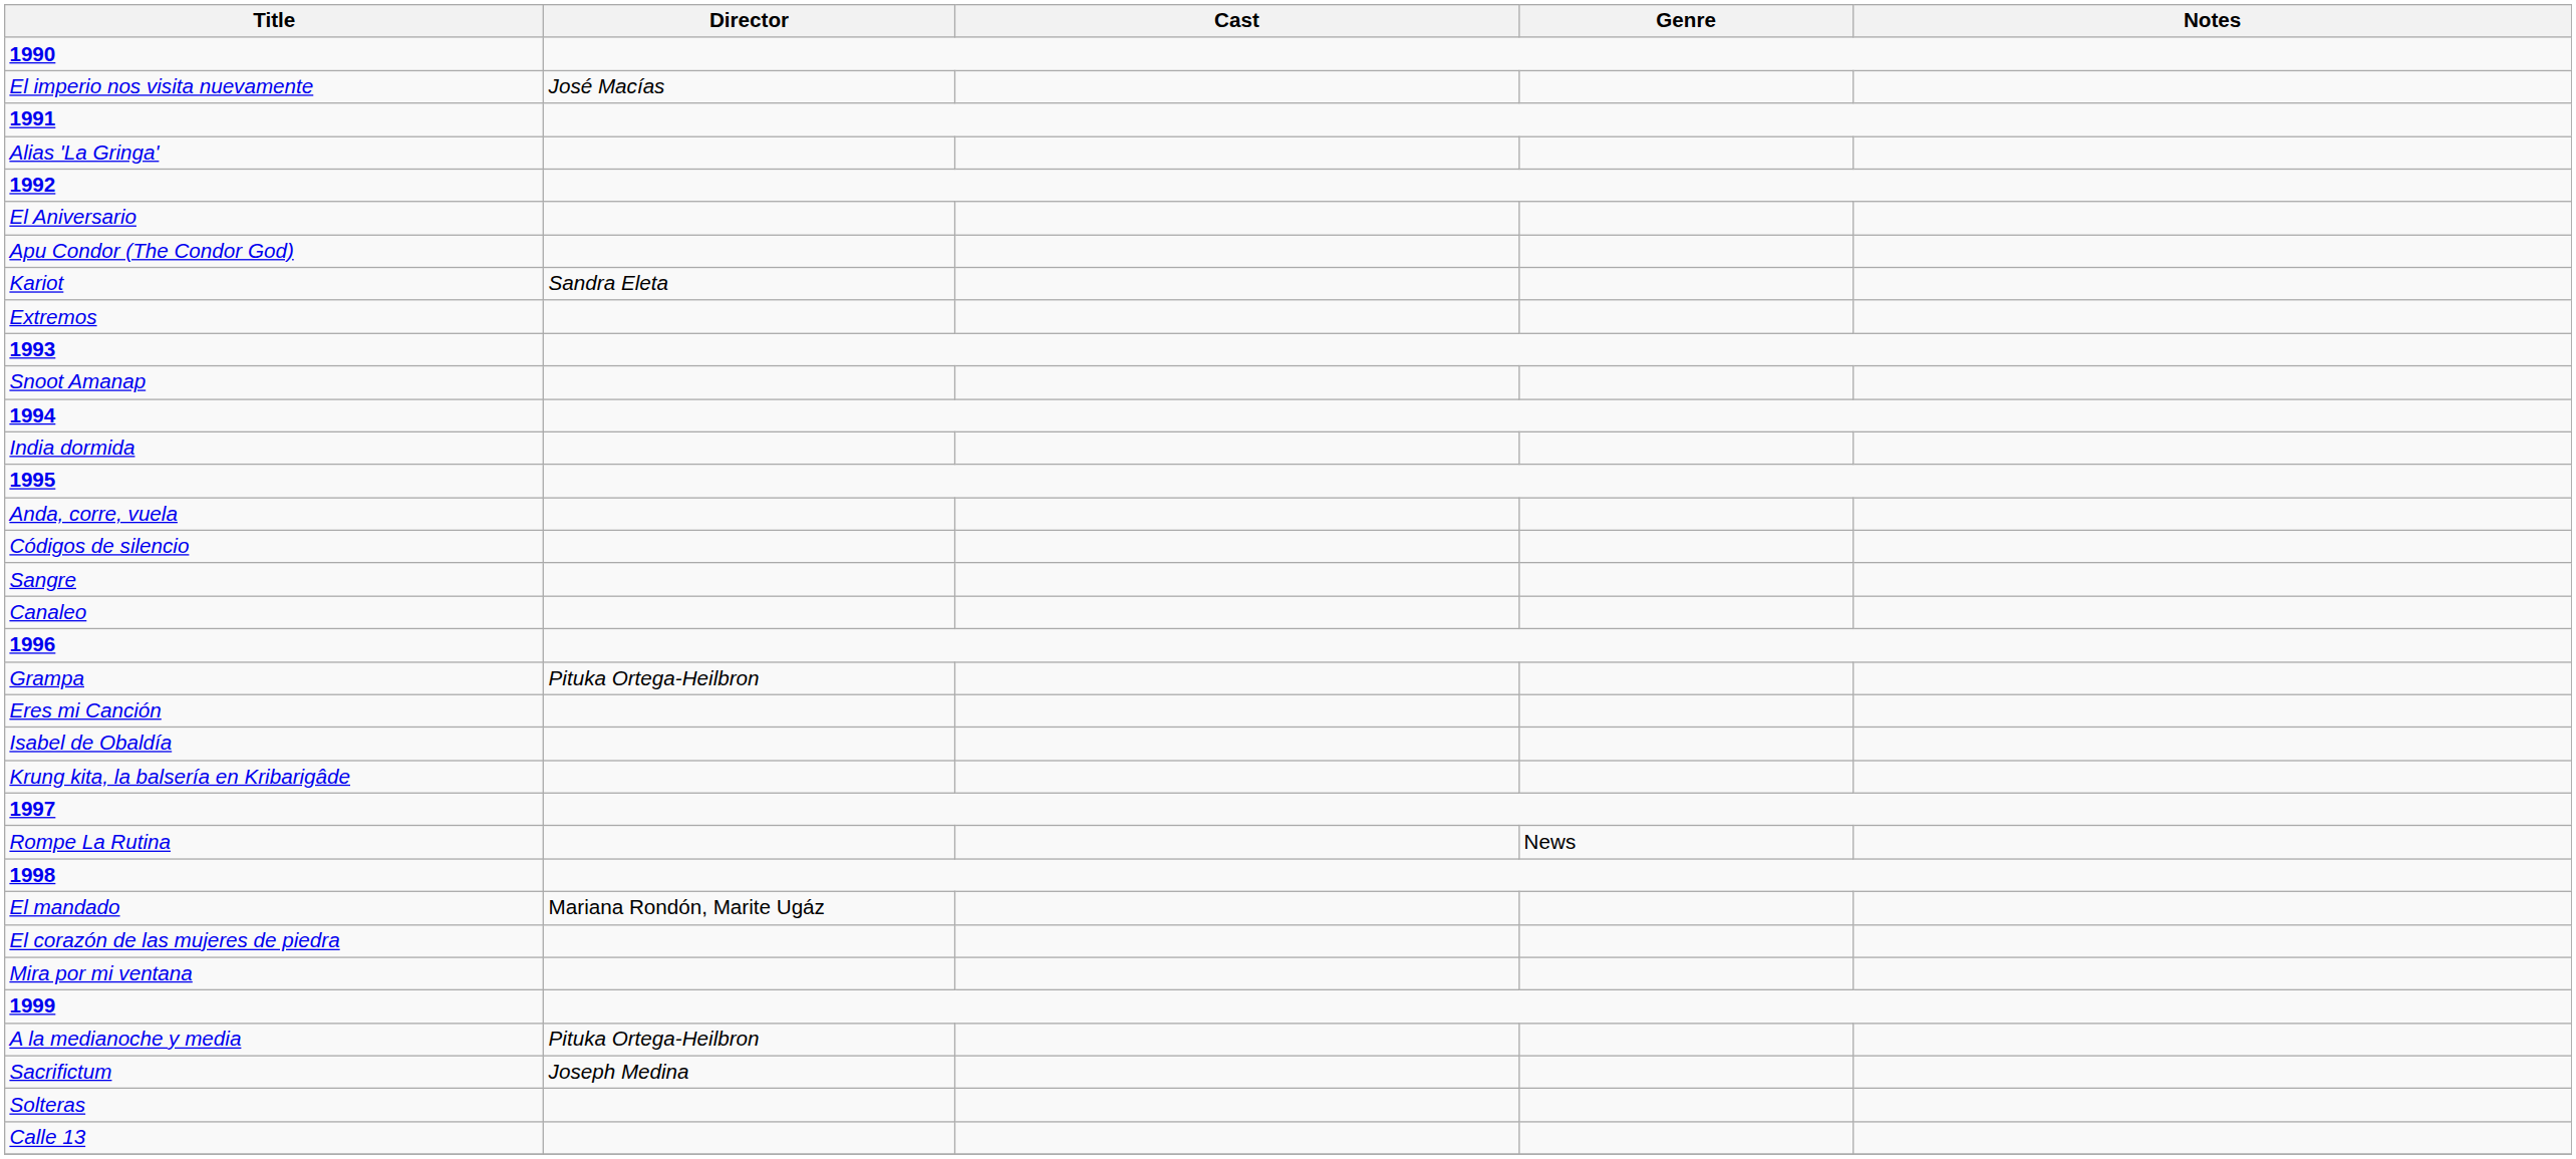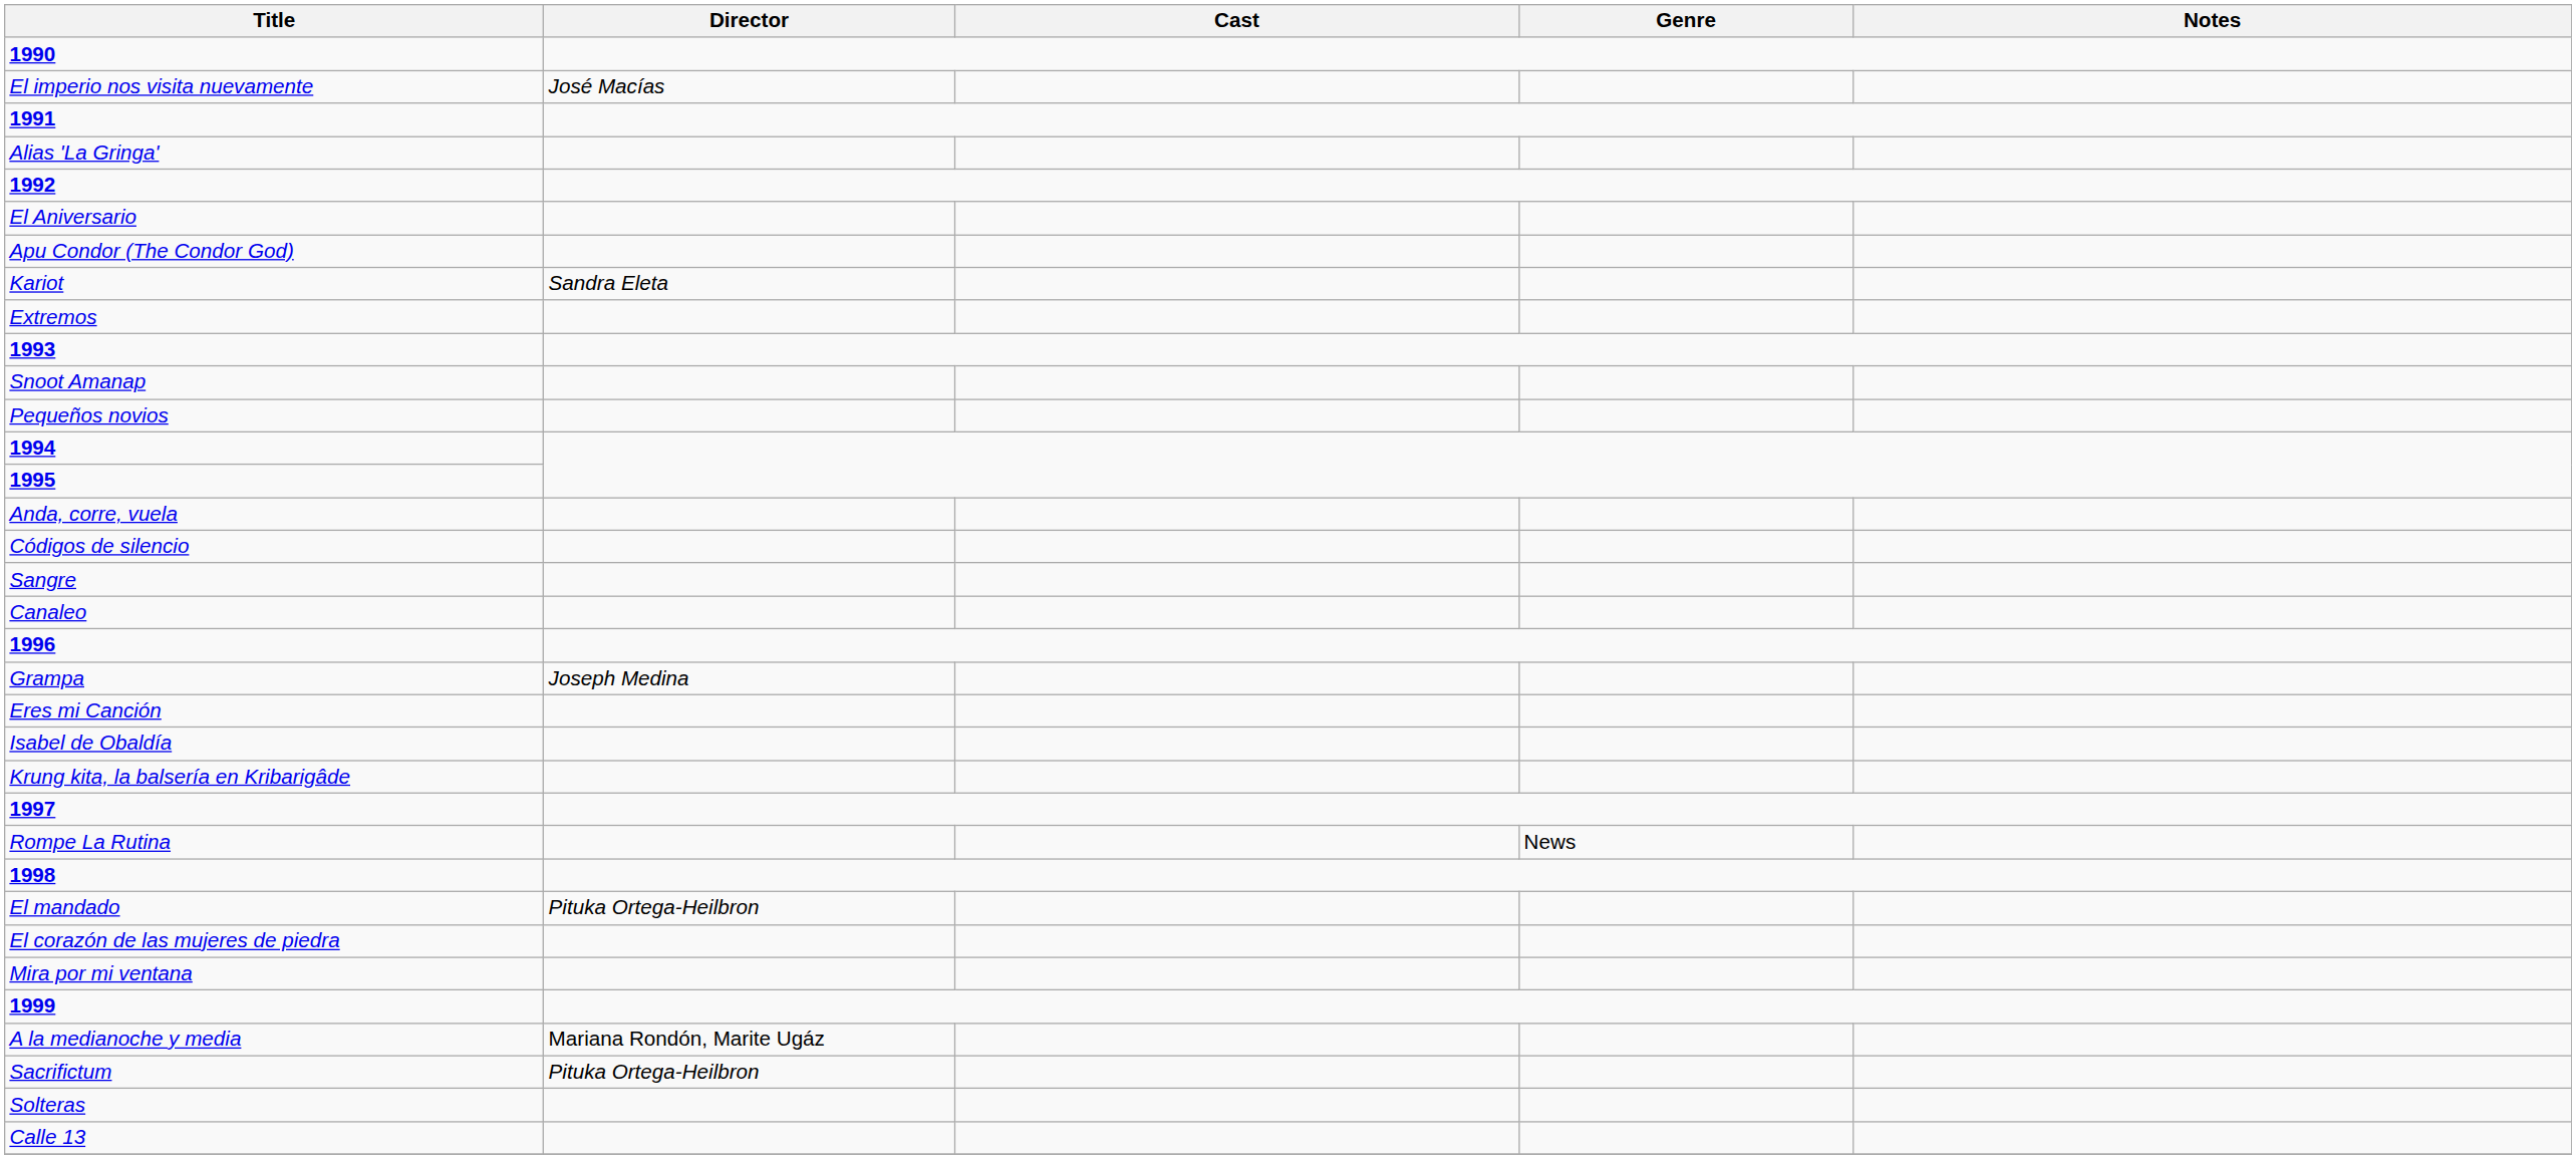 <table class="wikitable" width= "100%">
 <tr>
 <th width=21%>Title</th>
 <th width=16%>Director</th>
 <th width=22%>Cast</th>
 <th width=13%>Genre</th>
 <th width=28%>Notes</th>
 </tr>
 <tr>
 <td><strong><a href='#'>1990</a></strong></td>
 </tr>
 <tr>
 <td><em><a href='#'>El imperio nos visita nuevamente</a></em></td>
 <td><em>José Macías</em></td>
 <td></td>
 <td></td>
 <td></td>
 </tr>
 <tr>
 <td><strong><a href='#'>1991</a></strong></td>
 </tr>
 <tr>
 <td><em><a href='#'>Alias 'La Gringa'</a></em></td>
 <td></td>
 <td></td>
 <td></td>
 <td></td>
 </tr>
 <tr>
 <td><strong><a href='#'>1992</a></strong></td>
 </tr>
 <tr>
 <td><em><a href='#'>El Aniversario</a></em></td>
 <td></td>
 <td></td>
 <td></td>
 <td></td>
 </tr>
 <tr>
 <td><em><a href='#'>Apu Condor (The Condor God)</a> </em></td>
 <td></td>
 <td></td>
 <td></td>
 <td></td>
 </tr>
 <tr>
 <td><em><a href='#'>Kariot</a> </em></td>
 <td><em>Sandra Eleta</em></td>
 <td></td>
 <td></td>
 <td></td>
 </tr>
 <tr>
 <td><em><a href='#'>Extremos</a> </em></td>
 <td></td>
 <td></td>
 <td></td>
 <td></td>
 </tr>
 <tr>
 <td><strong><a href='#'>1993</a></strong></td>
 </tr>
 <tr>
 <td><em><a href='#'>Snoot Amanap</a> </em></td>
 <td></td>
 <td></td>
 <td></td>
 <td></td>
 </tr>
 <tr>
-<td><strong><a href='#'>1994</a></strong></td>
-</tr>
-<tr>
-<td><em><a href='#'>India dormida</a> </em></td>
+<td><em><a href='#'>Pequeños novios</a> </em></td>
 <td></td>
 <td></td>
 <td></td>
 <td></td>
+</tr>
+<tr>
+<td><strong><a href='#'>1994</a></strong></td>
 </tr>
 <tr>
 <td><strong><a href='#'>1995</a></strong></td>
 </tr>
 <tr>
 <td><em><a href='#'>Anda, corre, vuela</a></em></td>
 <td></td>
 <td></td>
 <td></td>
 <td></td>
 </tr>
 <tr>
 <td><em><a href='#'>Códigos de silencio</a></em></td>
 <td></td>
 <td></td>
 <td></td>
 <td></td>
 </tr>
 <tr>
 <td><em><a href='#'>Sangre</a></em></td>
 <td></td>
 <td></td>
 <td></td>
 <td></td>
 </tr>
 <tr>
 <td><em><a href='#'>Canaleo</a></em></td>
 <td></td>
 <td></td>
 <td></td>
 <td></td>
 </tr>
 <tr>
 <td><strong><a href='#'>1996</a></strong></td>
 </tr>
 <tr>
 <td><em><a href='#'>Grampa</a></em></td>
-<td><em>Pituka Ortega-Heilbron</em></td>
+<td><em>Joseph Medina</em></td>
 <td></td>
 <td></td>
 <td></td>
 </tr>
 <tr>
 <td><em><a href='#'>Eres mi Canción</a></em></td>
 <td></td>
 <td></td>
 <td></td>
 <td></td>
 </tr>
 <tr>
 <td><em><a href='#'>Isabel de Obaldía</a></em></td>
 <td></td>
 <td></td>
 <td></td>
 <td></td>
 </tr>
 <tr>
 <td><em><a href='#'>Krung kita, la balsería en Kribarigâde</a></em></td>
 <td></td>
 <td></td>
 <td></td>
 <td></td>
 </tr>
 <tr>
 <td><strong><a href='#'>1997</a></strong></td>
 </tr>
 <tr>
 <td><em><a href='#'>Rompe La Rutina</a></em></td>
 <td></td>
 <td></td>
 <td>News</td>
 <td></td>
 </tr>
 <tr>
 <td><strong><a href='#'>1998</a></strong></td>
 </tr>
 <tr>
 <td><em><a href='#'>El mandado</a></em></td>
-<td>Mariana Rondón, Marite Ugáz</td>
+<td><em>Pituka Ortega-Heilbron</em></td>
 <td></td>
 <td></td>
 <td></td>
 </tr>
 <tr>
 <td><em><a href='#'>El corazón de las mujeres de piedra</a></em></td>
 <td></td>
 <td></td>
 <td></td>
 <td></td>
 </tr>
 <tr>
 <td><em><a href='#'>Mira por mi ventana</a></em></td>
 <td></td>
 <td></td>
 <td></td>
 <td></td>
 </tr>
 <tr>
 <td><strong><a href='#'>1999</a></strong></td>
 </tr>
 <tr>
 <td><em><a href='#'>A la medianoche y media</a></em></td>
-<td><em>Pituka Ortega-Heilbron</em></td>
+<td>Mariana Rondón, Marite Ugáz</td>
 <td></td>
 <td></td>
 <td></td>
 </tr>
 <tr>
 <td><em><a href='#'>Sacrifictum</a></em></td>
-<td><em>Joseph Medina</em></td>
+<td><em>Pituka Ortega-Heilbron</em></td>
 <td></td>
 <td></td>
 <td></td>
 </tr>
 <tr>
 <td><em><a href='#'>Solteras</a></em></td>
 <td></td>
 <td></td>
 <td></td>
 <td></td>
 </tr>
 <tr>
 <td><em><a href='#'>Calle 13</a></em></td>
 <td></td>
 <td></td>
 <td></td>
 <td></td>
 </tr>
 <tr>
 </tr>
 </table>
